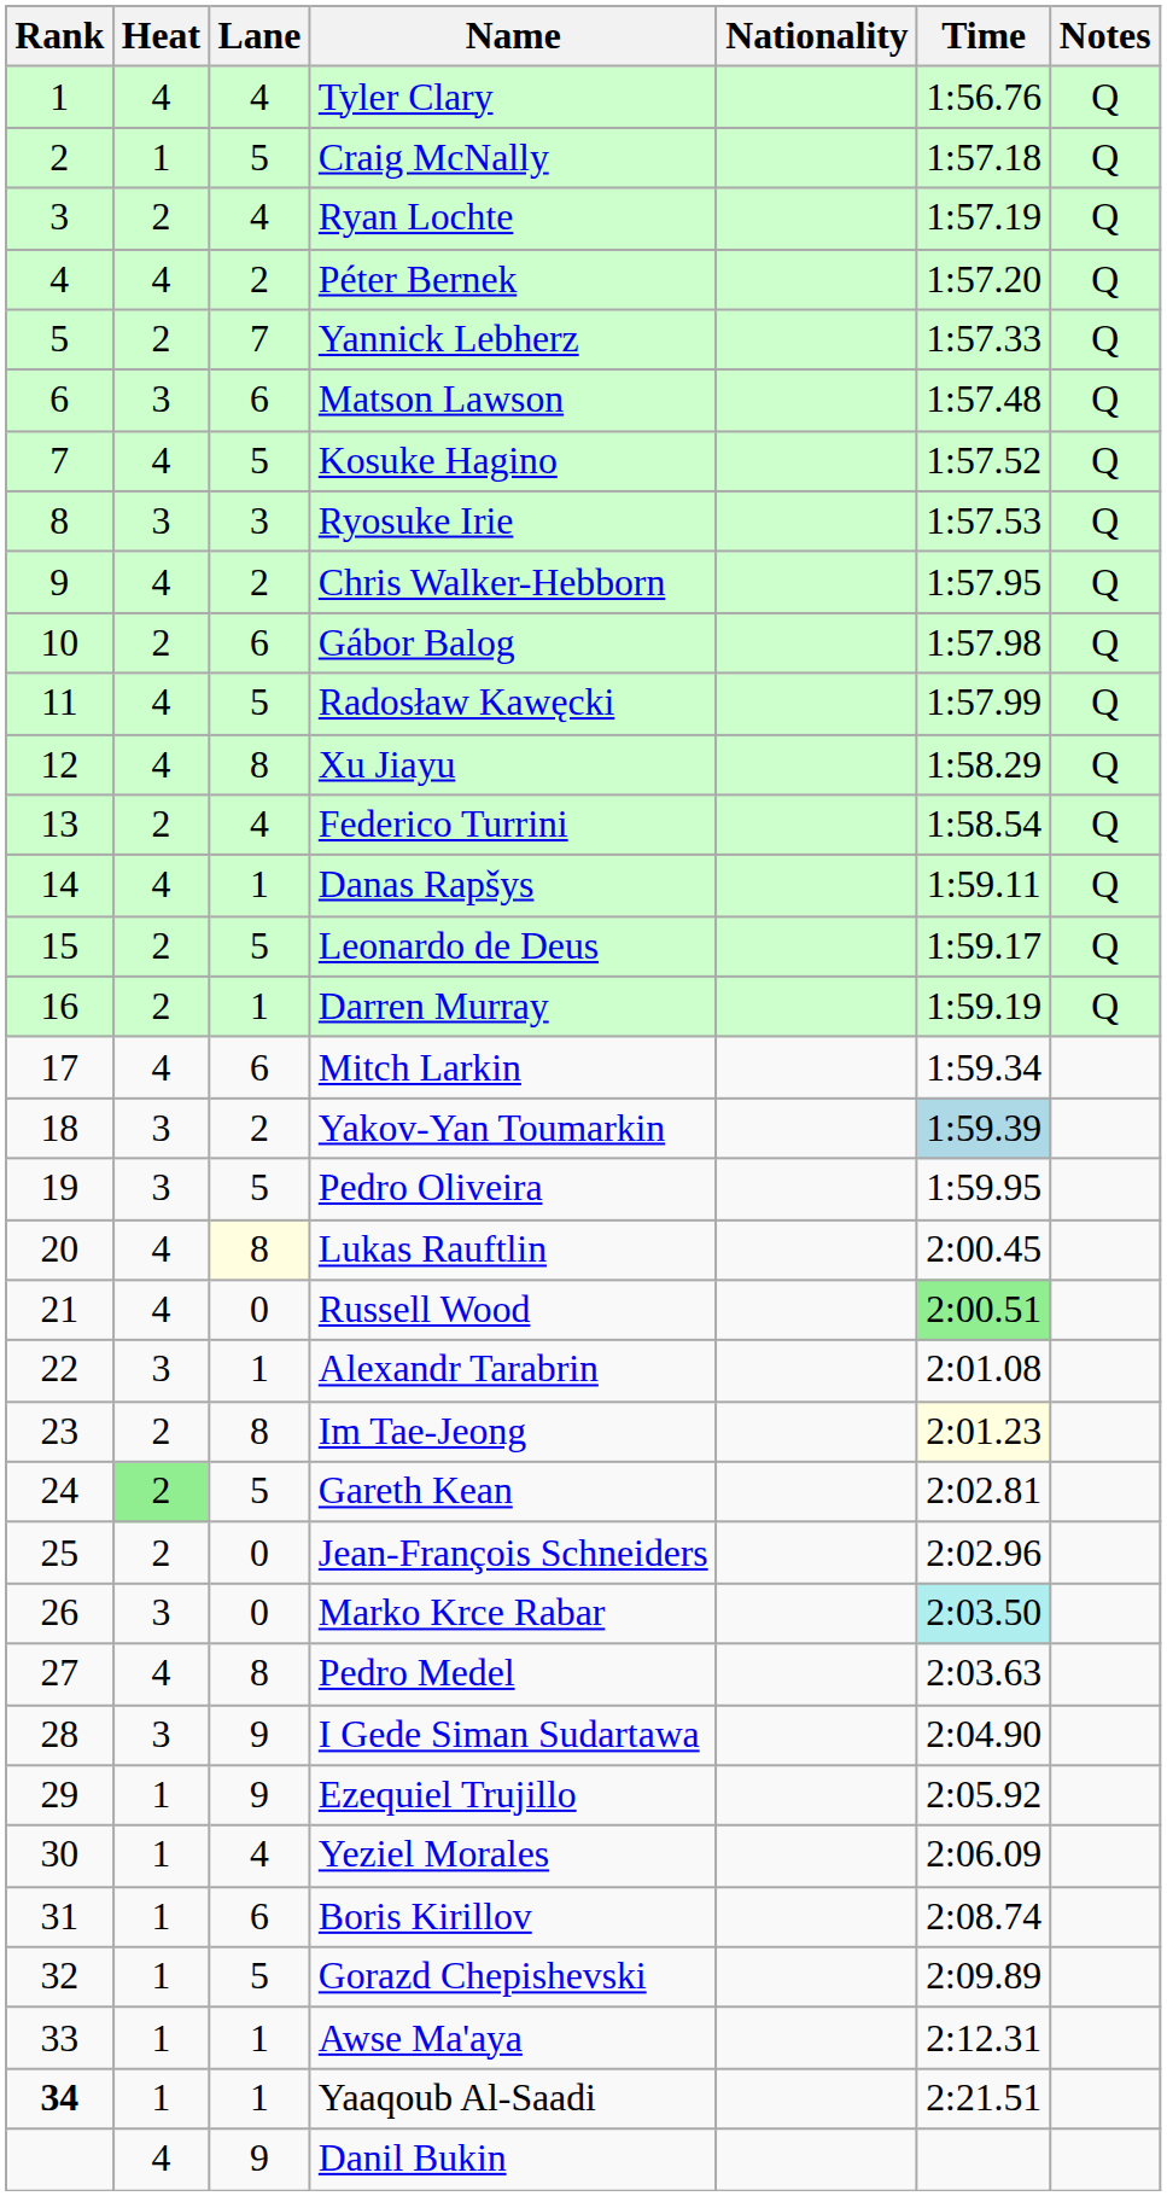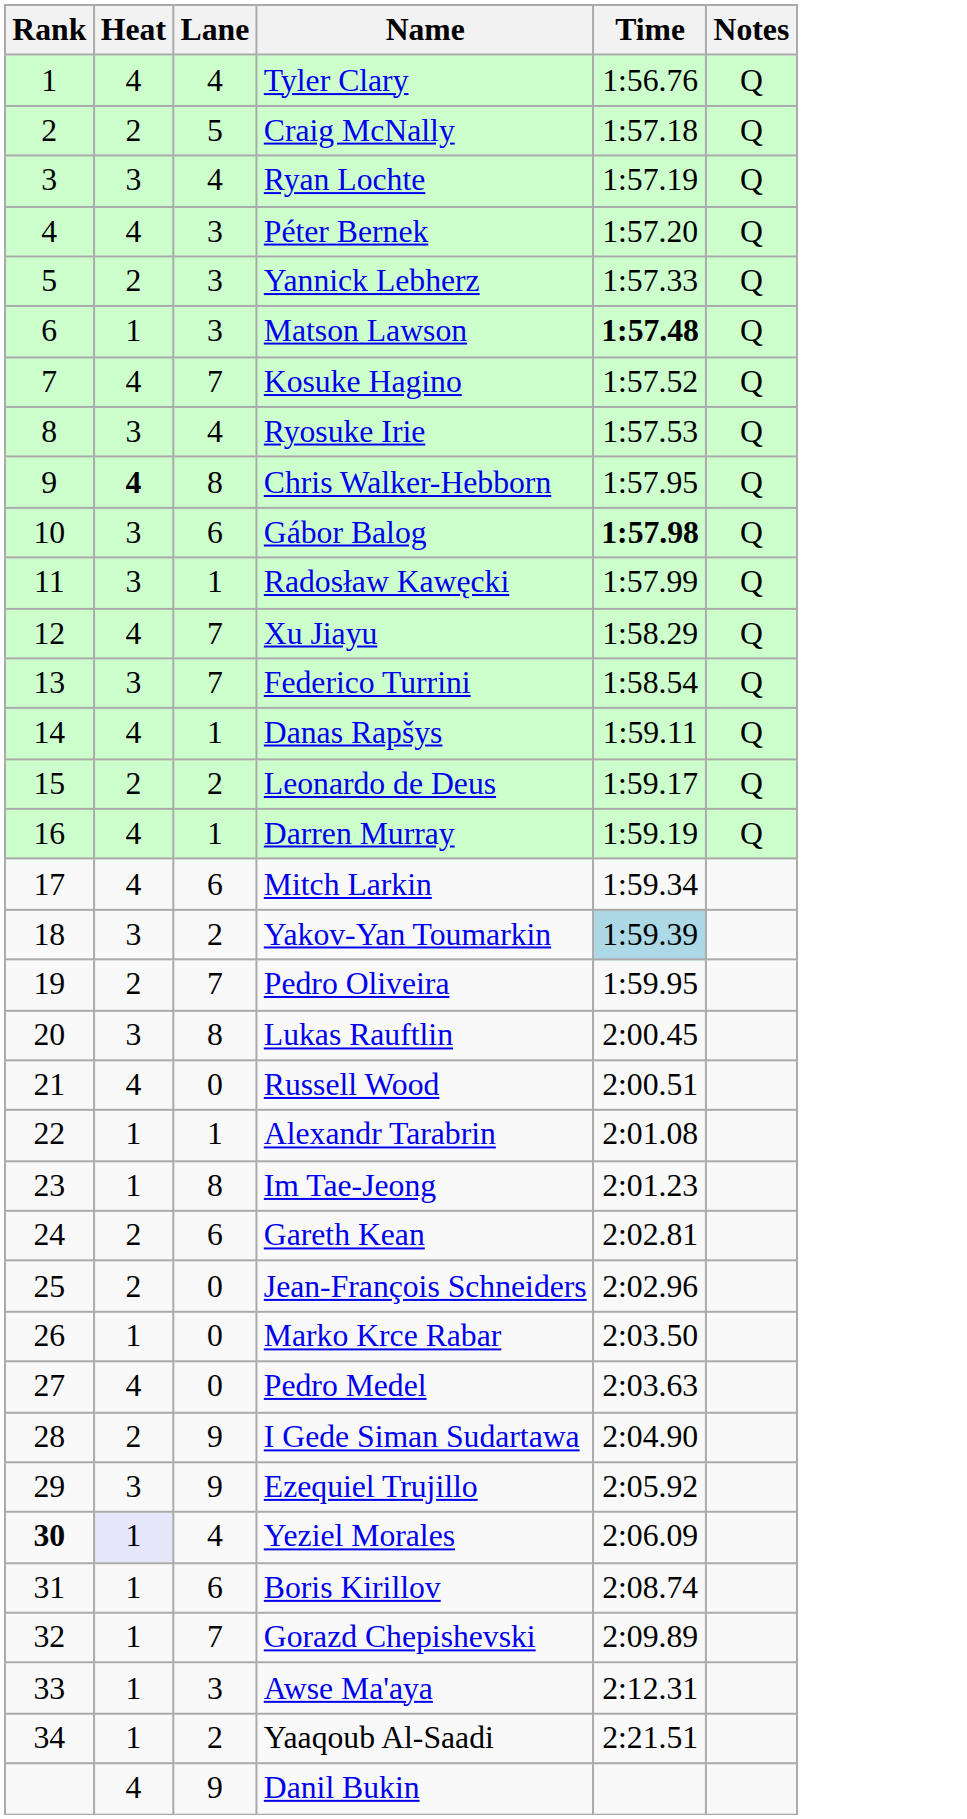 <table class="wikitable sortable" style="text-align:center">
 <tr>
 <th>Rank</th>
 <th>Heat</th>
 <th>Lane</th>
 <th>Name</th>
-<th>Nationality</th>
 <th>Time</th>
 <th>Notes</th>
 </tr>
 <tr bgcolor=ccffcc>
 <td>1</td>
 <td>4</td>
 <td>4</td>
 <td align=left><a href='#'>Tyler Clary</a></td>
-<td align=left></td>
 <td>1:56.76</td>
 <td>Q</td>
 </tr>
 <tr bgcolor=ccffcc>
 <td>2</td>
-<td>1</td>
+<td>2</td>
 <td>5</td>
 <td align=left><a href='#'>Craig McNally</a></td>
-<td align=left></td>
 <td>1:57.18</td>
 <td>Q</td>
 </tr>
 <tr bgcolor=ccffcc>
 <td>3</td>
-<td>2</td>
+<td>3</td>
 <td>4</td>
 <td align=left><a href='#'>Ryan Lochte</a></td>
-<td align=left></td>
 <td>1:57.19</td>
 <td>Q</td>
 </tr>
 <tr bgcolor=ccffcc>
 <td>4</td>
 <td>4</td>
-<td>2</td>
+<td>3</td>
 <td align=left><a href='#'>Péter Bernek</a></td>
-<td align=left></td>
 <td>1:57.20</td>
 <td>Q</td>
 </tr>
 <tr bgcolor=ccffcc>
 <td>5</td>
 <td>2</td>
-<td>7</td>
+<td>3</td>
 <td align=left><a href='#'>Yannick Lebherz</a></td>
-<td align=left></td>
 <td>1:57.33</td>
 <td>Q</td>
 </tr>
 <tr bgcolor=ccffcc>
 <td>6</td>
+<td>1</td>
 <td>3</td>
-<td>6</td>
 <td align=left><a href='#'>Matson Lawson</a></td>
-<td align=left></td>
-<td>1:57.48</td>
+<td><strong>1:57.48</strong></td>
 <td>Q</td>
 </tr>
 <tr bgcolor=ccffcc>
 <td>7</td>
 <td>4</td>
-<td>5</td>
+<td>7</td>
 <td align=left><a href='#'>Kosuke Hagino</a></td>
-<td align=left></td>
 <td>1:57.52</td>
 <td>Q</td>
 </tr>
 <tr bgcolor=ccffcc>
 <td>8</td>
 <td>3</td>
-<td>3</td>
+<td>4</td>
 <td align=left><a href='#'>Ryosuke Irie</a></td>
-<td align=left></td>
 <td>1:57.53</td>
 <td>Q</td>
 </tr>
 <tr bgcolor=ccffcc>
 <td>9</td>
-<td>4</td>
-<td>2</td>
+<td><strong>4</strong></td>
+<td>8</td>
 <td align=left><a href='#'>Chris Walker-Hebborn</a></td>
-<td align=left></td>
 <td>1:57.95</td>
 <td>Q</td>
 </tr>
 <tr bgcolor=ccffcc>
 <td>10</td>
-<td>2</td>
+<td>3</td>
 <td>6</td>
 <td align=left><a href='#'>Gábor Balog</a></td>
-<td align=left></td>
-<td>1:57.98</td>
+<td><strong>1:57.98</strong></td>
 <td>Q</td>
 </tr>
 <tr bgcolor=ccffcc>
 <td>11</td>
-<td>4</td>
-<td>5</td>
+<td>3</td>
+<td>1</td>
 <td align=left><a href='#'>Radosław Kawęcki</a></td>
-<td align=left></td>
 <td>1:57.99</td>
 <td>Q</td>
 </tr>
 <tr bgcolor=ccffcc>
 <td>12</td>
 <td>4</td>
-<td>8</td>
+<td>7</td>
 <td align=left><a href='#'>Xu Jiayu</a></td>
-<td align=left></td>
 <td>1:58.29</td>
 <td>Q</td>
 </tr>
 <tr bgcolor=ccffcc>
 <td>13</td>
-<td>2</td>
-<td>4</td>
+<td>3</td>
+<td>7</td>
 <td align=left><a href='#'>Federico Turrini</a></td>
-<td align=left></td>
 <td>1:58.54</td>
 <td>Q</td>
 </tr>
 <tr bgcolor=ccffcc>
 <td>14</td>
 <td>4</td>
 <td>1</td>
 <td align=left><a href='#'>Danas Rapšys</a></td>
-<td align=left></td>
 <td>1:59.11</td>
 <td>Q</td>
 </tr>
 <tr bgcolor=ccffcc>
 <td>15</td>
 <td>2</td>
-<td>5</td>
+<td>2</td>
 <td align=left><a href='#'>Leonardo de Deus</a></td>
-<td align=left></td>
 <td>1:59.17</td>
 <td>Q</td>
 </tr>
 <tr bgcolor=ccffcc>
 <td>16</td>
-<td>2</td>
+<td>4</td>
 <td>1</td>
 <td align=left><a href='#'>Darren Murray</a></td>
-<td align=left></td>
 <td>1:59.19</td>
 <td>Q</td>
 </tr>
 <tr>
 <td>17</td>
 <td>4</td>
 <td>6</td>
 <td align=left><a href='#'>Mitch Larkin</a></td>
-<td align=left></td>
 <td>1:59.34</td>
 <td></td>
 </tr>
 <tr>
 <td>18</td>
 <td>3</td>
 <td>2</td>
 <td align=left><a href='#'>Yakov-Yan Toumarkin</a></td>
-<td align=left></td>
 <td style="background: lightblue;">1:59.39</td>
 <td></td>
 </tr>
 <tr>
 <td>19</td>
-<td>3</td>
-<td>5</td>
+<td>2</td>
+<td>7</td>
 <td align=left><a href='#'>Pedro Oliveira</a></td>
-<td align=left></td>
 <td>1:59.95</td>
 <td></td>
 </tr>
 <tr>
 <td>20</td>
-<td>4</td>
-<td style="background: lightyellow;">8</td>
+<td>3</td>
+<td>8</td>
 <td align=left><a href='#'>Lukas Rauftlin</a></td>
-<td align=left></td>
 <td>2:00.45</td>
 <td></td>
 </tr>
 <tr>
 <td>21</td>
 <td>4</td>
 <td>0</td>
 <td align=left><a href='#'>Russell Wood</a></td>
-<td align=left></td>
-<td style="background: lightgreen;">2:00.51</td>
+<td>2:00.51</td>
 <td></td>
 </tr>
 <tr>
 <td>22</td>
-<td>3</td>
+<td>1</td>
 <td>1</td>
 <td align=left><a href='#'>Alexandr Tarabrin</a></td>
-<td align=left></td>
 <td>2:01.08</td>
 <td></td>
 </tr>
 <tr>
 <td>23</td>
-<td>2</td>
+<td>1</td>
 <td>8</td>
 <td align=left><a href='#'>Im Tae-Jeong</a></td>
-<td align=left></td>
-<td style="background: lightyellow;">2:01.23</td>
+<td>2:01.23</td>
 <td></td>
 </tr>
 <tr>
 <td>24</td>
-<td style="background: lightgreen;">2</td>
-<td>5</td>
+<td>2</td>
+<td>6</td>
 <td align=left><a href='#'>Gareth Kean</a></td>
-<td align=left></td>
 <td>2:02.81</td>
 <td></td>
 </tr>
 <tr>
 <td>25</td>
 <td>2</td>
 <td>0</td>
 <td align=left><a href='#'>Jean-François Schneiders</a></td>
-<td align=left></td>
 <td>2:02.96</td>
 <td></td>
 </tr>
 <tr>
 <td>26</td>
-<td>3</td>
+<td>1</td>
 <td>0</td>
 <td align=left><a href='#'>Marko Krce Rabar</a></td>
-<td align=left></td>
-<td style="background: paleturquoise;">2:03.50</td>
+<td>2:03.50</td>
 <td></td>
 </tr>
 <tr>
 <td>27</td>
 <td>4</td>
-<td>8</td>
+<td>0</td>
 <td align=left><a href='#'>Pedro Medel</a></td>
-<td align=left></td>
 <td>2:03.63</td>
 <td></td>
 </tr>
 <tr>
 <td>28</td>
-<td>3</td>
+<td>2</td>
 <td>9</td>
 <td align=left><a href='#'>I Gede Siman Sudartawa</a></td>
-<td align=left></td>
 <td>2:04.90</td>
 <td></td>
 </tr>
 <tr>
 <td>29</td>
-<td>1</td>
+<td>3</td>
 <td>9</td>
 <td align=left><a href='#'>Ezequiel Trujillo</a></td>
-<td align=left></td>
 <td>2:05.92</td>
 <td></td>
 </tr>
 <tr>
-<td>30</td>
-<td>1</td>
+<td><strong>30</strong></td>
+<td style="background: lavender;">1</td>
 <td>4</td>
 <td align=left><a href='#'>Yeziel Morales</a></td>
-<td align=left></td>
 <td>2:06.09</td>
 <td></td>
 </tr>
 <tr>
 <td>31</td>
 <td>1</td>
 <td>6</td>
 <td align=left><a href='#'>Boris Kirillov</a></td>
-<td align=left></td>
 <td>2:08.74</td>
 <td></td>
 </tr>
 <tr>
 <td>32</td>
 <td>1</td>
-<td>5</td>
+<td>7</td>
 <td align=left><a href='#'>Gorazd Chepishevski</a></td>
-<td align=left></td>
 <td>2:09.89</td>
 <td></td>
 </tr>
 <tr>
 <td>33</td>
 <td>1</td>
-<td>1</td>
+<td>3</td>
 <td align=left><a href='#'>Awse Ma'aya</a></td>
-<td align=left></td>
 <td>2:12.31</td>
 <td></td>
 </tr>
 <tr>
-<td><strong>34</strong></td>
+<td>34</td>
 <td>1</td>
-<td>1</td>
+<td>2</td>
 <td align=left>Yaaqoub Al-Saadi</td>
-<td align=left></td>
 <td>2:21.51</td>
 <td></td>
 </tr>
 <tr>
 <td></td>
 <td>4</td>
 <td>9</td>
 <td align=left><a href='#'>Danil Bukin</a></td>
-<td align=left></td>
 <td></td>
 <td></td>
 </tr>
 </table>
